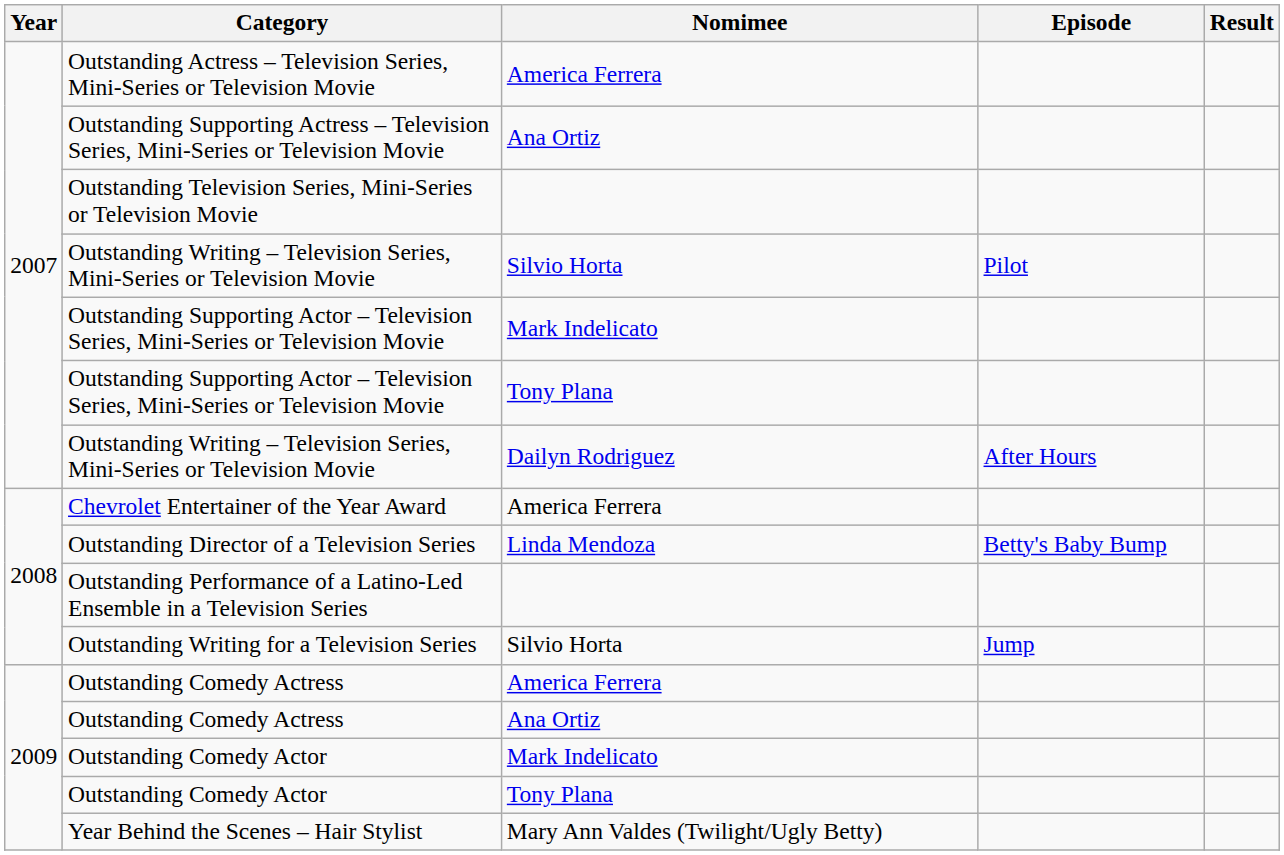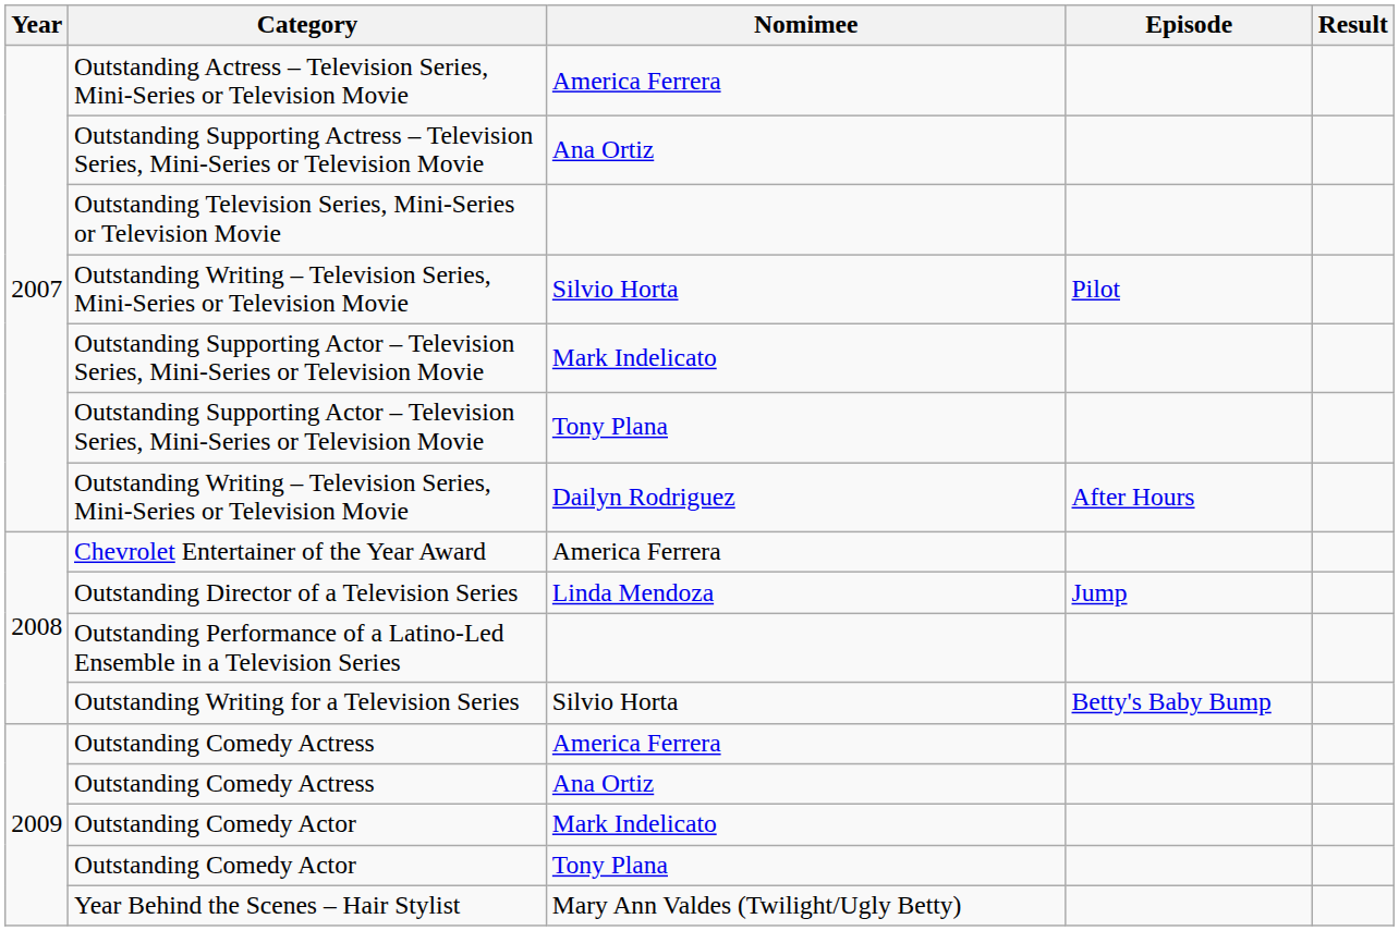 <table class="wikitable">
 <tr>
 <th>Year</th>
 <th width="35%">Category</th>
 <th width="38%">Nomimee</th>
 <th width="18%">Episode</th>
 <th>Result</th>
 </tr>
 <tr>
 <td rowspan="7">2007</td>
 <td>Outstanding Actress – Television Series, Mini-Series or Television Movie</td>
 <td><a href='#'>America Ferrera</a></td>
 <td></td>
 <td></td>
 </tr>
 <tr>
 <td>Outstanding Supporting Actress – Television Series, Mini-Series or Television Movie</td>
 <td><a href='#'>Ana Ortiz</a></td>
 <td></td>
 <td></td>
 </tr>
 <tr>
 <td>Outstanding Television Series, Mini-Series or Television Movie</td>
 <td></td>
 <td></td>
 <td></td>
 </tr>
 <tr>
 <td>Outstanding Writing – Television Series, Mini-Series or Television Movie</td>
 <td><a href='#'>Silvio Horta</a></td>
 <td><a href='#'>Pilot</a></td>
 <td></td>
 </tr>
 <tr>
 <td>Outstanding Supporting Actor – Television Series, Mini-Series or Television Movie</td>
 <td><a href='#'>Mark Indelicato</a></td>
 <td></td>
 <td></td>
 </tr>
 <tr>
 <td>Outstanding Supporting Actor – Television Series, Mini-Series or Television Movie</td>
 <td><a href='#'>Tony Plana</a></td>
 <td></td>
 <td></td>
 </tr>
 <tr>
 <td>Outstanding Writing – Television Series, Mini-Series or Television Movie</td>
 <td><a href='#'>Dailyn Rodriguez</a></td>
 <td><a href='#'>After Hours</a></td>
 <td></td>
 </tr>
 <tr>
 <td rowspan="4">2008</td>
 <td><a href='#'>Chevrolet</a> Entertainer of the Year Award</td>
 <td>America Ferrera</td>
 <td></td>
 <td></td>
 </tr>
 <tr>
 <td>Outstanding Director of a Television Series</td>
 <td><a href='#'>Linda Mendoza</a></td>
-<td><a href='#'>Betty's Baby Bump</a></td>
+<td><a href='#'>Jump</a></td>
 <td></td>
 </tr>
 <tr>
 <td>Outstanding Performance of a Latino-Led Ensemble in a Television Series</td>
 <td></td>
 <td></td>
 <td></td>
 </tr>
 <tr>
 <td>Outstanding Writing for a Television Series</td>
 <td>Silvio Horta</td>
-<td><a href='#'>Jump</a></td>
+<td><a href='#'>Betty's Baby Bump</a></td>
 <td></td>
 </tr>
 <tr>
 <td rowspan="5">2009</td>
 <td>Outstanding Comedy Actress</td>
 <td><a href='#'>America Ferrera</a></td>
 <td></td>
 <td></td>
 </tr>
 <tr>
 <td>Outstanding Comedy Actress</td>
 <td><a href='#'>Ana Ortiz</a></td>
 <td></td>
 <td></td>
 </tr>
 <tr>
 <td>Outstanding Comedy Actor</td>
 <td><a href='#'>Mark Indelicato</a></td>
 <td></td>
 <td></td>
 </tr>
 <tr>
 <td>Outstanding Comedy Actor</td>
 <td><a href='#'>Tony Plana</a></td>
 <td></td>
 <td></td>
 </tr>
 <tr>
 <td>Year Behind the Scenes – Hair Stylist</td>
 <td>Mary Ann Valdes (Twilight/Ugly Betty)</td>
 <td></td>
 <td></td>
 </tr>
 </table>
